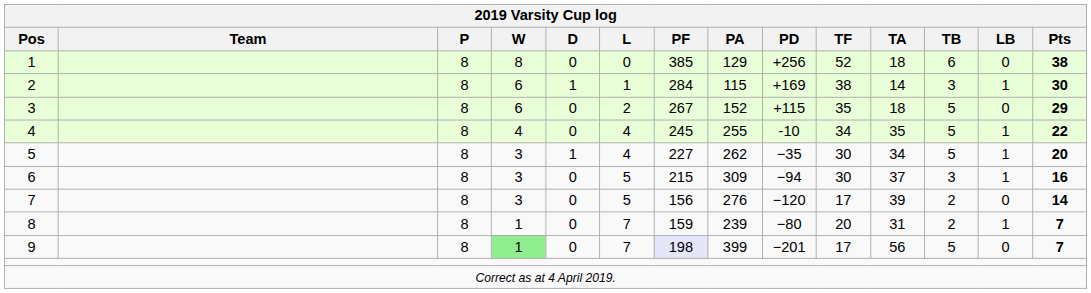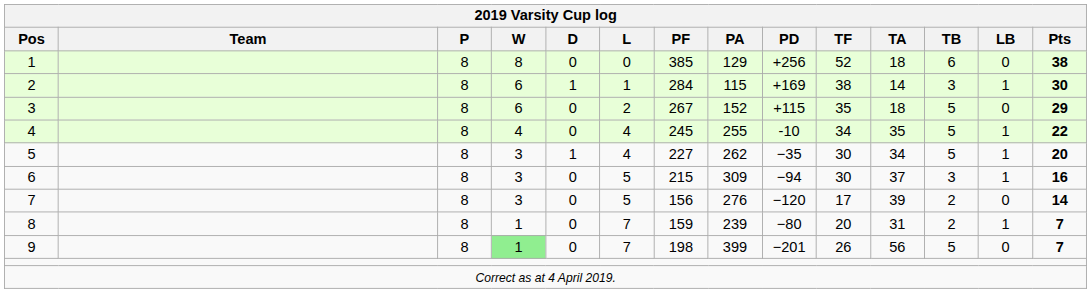 <table class="wikitable" style="text-align:center; font-size:100%; width:60%;">
 <tr>
 <th colspan="100%" cellpadding="0" cellspacing="0"><strong>2019 Varsity Cup log</strong></th>
 </tr>
 <tr>
 <th style="width:5%;">Pos</th>
 <th style="width:35%;">Team</th>
 <th style="width:5%;">P</th>
 <th style="width:5%;">W</th>
 <th style="width:5%;">D</th>
 <th style="width:5%;">L</th>
 <th style="width:5%;">PF</th>
 <th style="width:5%;">PA</th>
 <th style="width:5%;">PD</th>
 <th style="width:5%;">TF</th>
 <th style="width:5%;">TA</th>
 <th style="width:5%;">TB</th>
 <th style="width:5%;">LB</th>
 <th style="width:5%;">Pts<br></th>
 </tr>
 <tr style="background:#E8FFD8;">
 <td>1</td>
 <td style="text-align:left;"></td>
 <td>8</td>
 <td>8</td>
 <td>0</td>
 <td>0</td>
 <td>385</td>
 <td>129</td>
 <td>+256</td>
 <td>52</td>
 <td>18</td>
 <td>6</td>
 <td>0</td>
 <td><strong>38</strong></td>
 </tr>
 <tr style="background:#E8FFD8;">
 <td>2</td>
 <td style="text-align:left;"></td>
 <td>8</td>
 <td>6</td>
 <td>1</td>
 <td>1</td>
 <td>284</td>
 <td>115</td>
 <td>+169</td>
 <td>38</td>
 <td>14</td>
 <td>3</td>
 <td>1</td>
 <td><strong>30</strong></td>
 </tr>
 <tr style="background:#E8FFD8;">
 <td>3</td>
 <td style="text-align:left;"></td>
 <td>8</td>
 <td>6</td>
 <td>0</td>
 <td>2</td>
 <td>267</td>
 <td>152</td>
 <td>+115</td>
 <td>35</td>
 <td>18</td>
 <td>5</td>
 <td>0</td>
 <td><strong>29</strong></td>
 </tr>
 <tr style="background:#E8FFD8;">
 <td>4</td>
 <td style="text-align:left;"></td>
 <td>8</td>
 <td>4</td>
 <td>0</td>
 <td>4</td>
 <td>245</td>
 <td>255</td>
 <td>-10</td>
 <td>34</td>
 <td>35</td>
 <td>5</td>
 <td>1</td>
 <td><strong>22</strong></td>
 </tr>
 <tr>
 <td>5</td>
 <td style="text-align:left;"></td>
 <td>8</td>
 <td>3</td>
 <td>1</td>
 <td>4</td>
 <td>227</td>
 <td>262</td>
 <td>−35</td>
 <td>30</td>
 <td>34</td>
 <td>5</td>
 <td>1</td>
 <td><strong>20</strong></td>
 </tr>
 <tr>
 <td>6</td>
 <td style="text-align:left;"></td>
 <td>8</td>
 <td>3</td>
 <td>0</td>
 <td>5</td>
 <td>215</td>
 <td>309</td>
 <td>−94</td>
 <td>30</td>
 <td>37</td>
 <td>3</td>
 <td>1</td>
 <td><strong>16</strong></td>
 </tr>
 <tr>
 <td>7</td>
 <td style="text-align:left;"></td>
 <td>8</td>
 <td>3</td>
 <td>0</td>
 <td>5</td>
 <td>156</td>
 <td>276</td>
 <td>−120</td>
 <td>17</td>
 <td>39</td>
 <td>2</td>
 <td>0</td>
 <td><strong>14</strong></td>
 </tr>
 <tr>
 <td>8</td>
 <td style="text-align:left;"></td>
 <td>8</td>
 <td>1</td>
 <td>0</td>
 <td>7</td>
 <td>159</td>
 <td>239</td>
 <td>−80</td>
 <td>20</td>
 <td>31</td>
 <td>2</td>
 <td>1</td>
 <td><strong>7</strong></td>
 </tr>
 <tr>
 <td>9</td>
 <td style="text-align:left;"></td>
 <td>8</td>
 <td style="background: lightgreen;">1</td>
 <td>0</td>
 <td>7</td>
-<td style="background: lavender;">198</td>
+<td>198</td>
 <td>399</td>
 <td>−201</td>
-<td>17</td>
+<td>26</td>
 <td>56</td>
 <td>5</td>
 <td>0</td>
 <td><strong>7</strong></td>
 </tr>
 <tr>
 <td colspan="100%" cellpadding="0" cellspacing="0"></td>
 </tr>
 <tr>
 <td colspan="100%" cellpadding="0" cellspacing="0"><small><em>Correct as at 4 April 2019.</em></small></td>
 </tr>
 </table>
